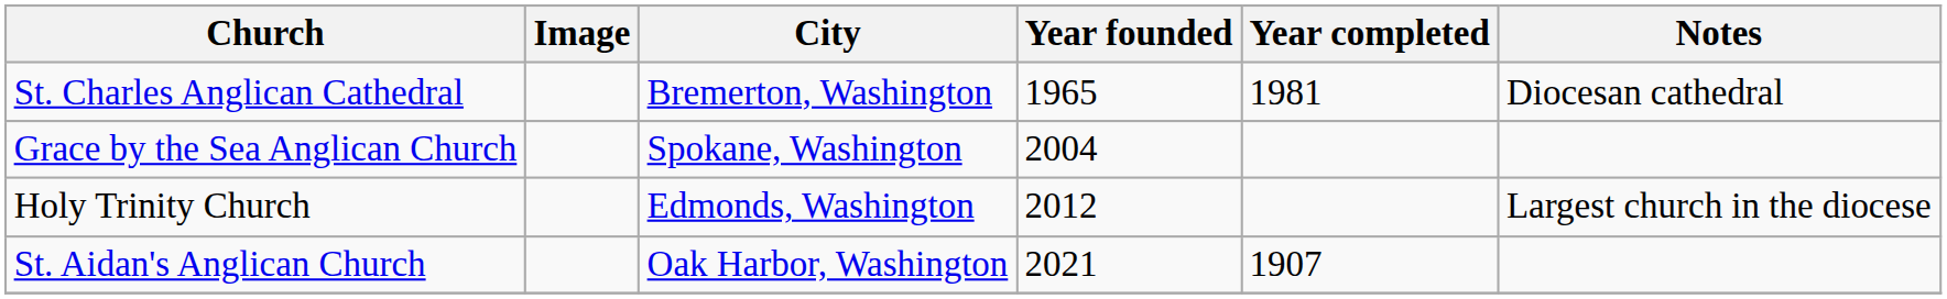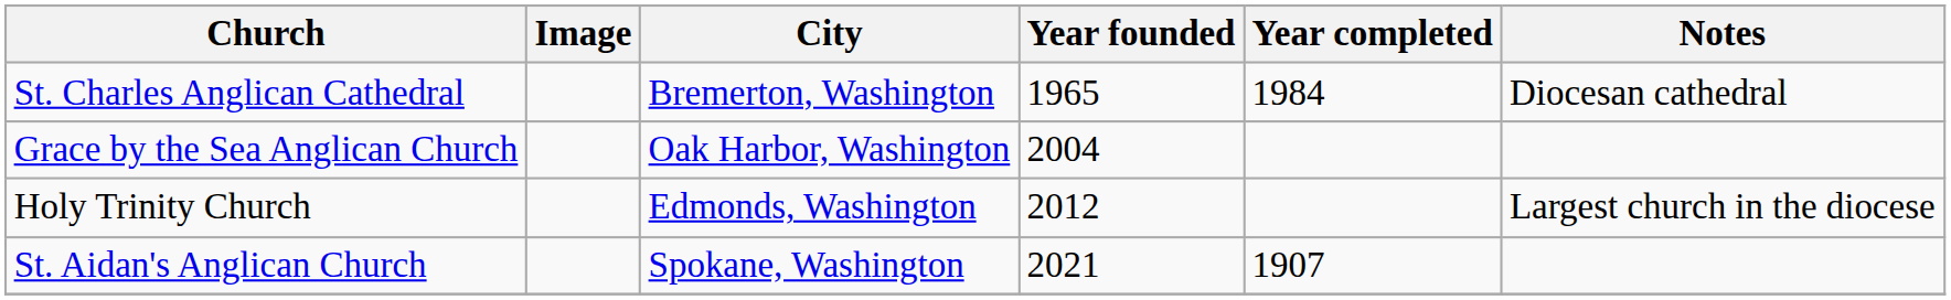 <table class="wikitable sortable">
 <tr>
 <th>Church</th>
 <th>Image</th>
 <th>City</th>
 <th>Year founded</th>
 <th>Year completed</th>
 <th>Notes</th>
 </tr>
 <tr>
 <td><a href='#'>St. Charles Anglican Cathedral</a></td>
 <td></td>
 <td><a href='#'>Bremerton, Washington</a></td>
 <td>1965</td>
-<td>1981</td>
+<td>1984</td>
 <td>Diocesan cathedral</td>
 </tr>
 <tr>
 <td><a href='#'>Grace by the Sea Anglican Church</a></td>
 <td></td>
-<td><a href='#'>Spokane, Washington</a></td>
+<td><a href='#'>Oak Harbor, Washington</a></td>
 <td>2004</td>
 <td></td>
 <td></td>
 </tr>
 <tr>
 <td>Holy Trinity Church</td>
 <td></td>
 <td><a href='#'>Edmonds, Washington</a></td>
 <td>2012</td>
 <td></td>
 <td>Largest church in the diocese</td>
 </tr>
 <tr>
 <td><a href='#'>St. Aidan's Anglican Church</a></td>
 <td></td>
-<td><a href='#'>Oak Harbor, Washington</a></td>
+<td><a href='#'>Spokane, Washington</a></td>
 <td>2021</td>
 <td>1907</td>
 <td></td>
 </tr>
 <tr>
 </tr>
 </table>
